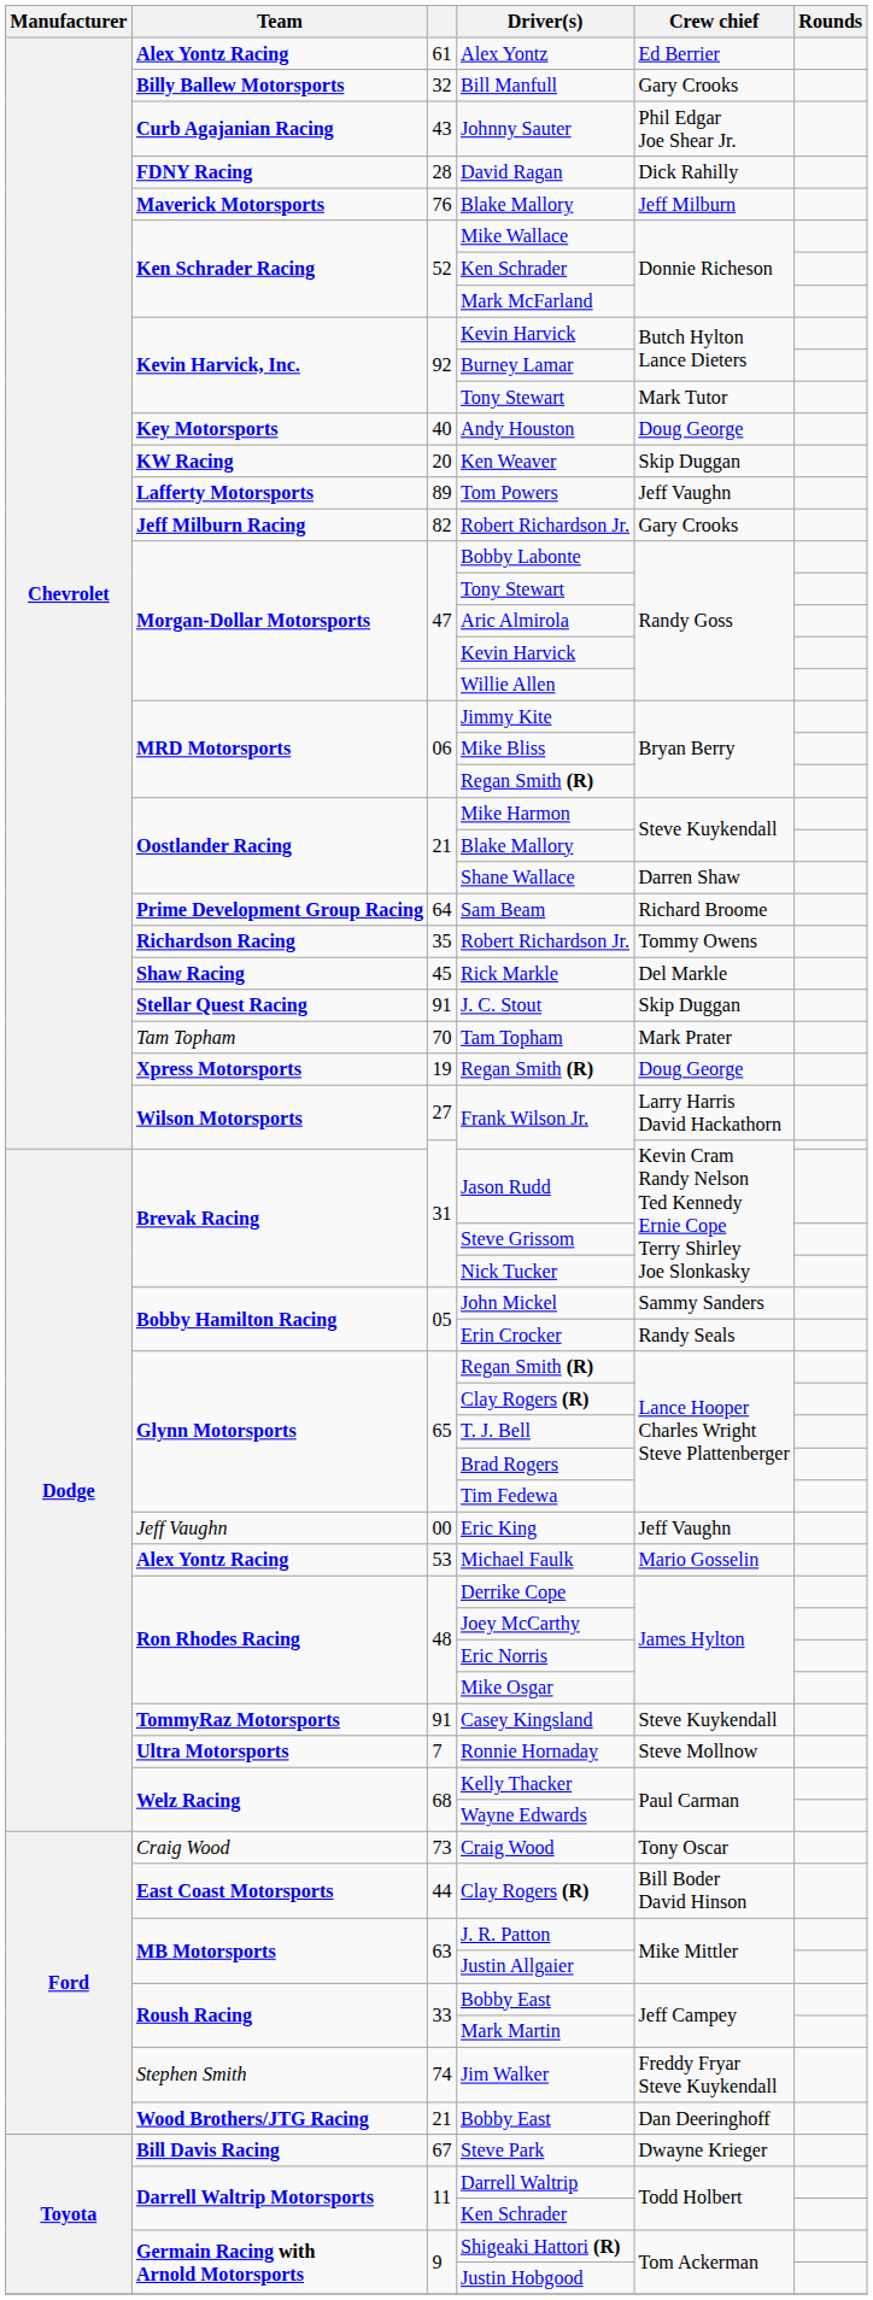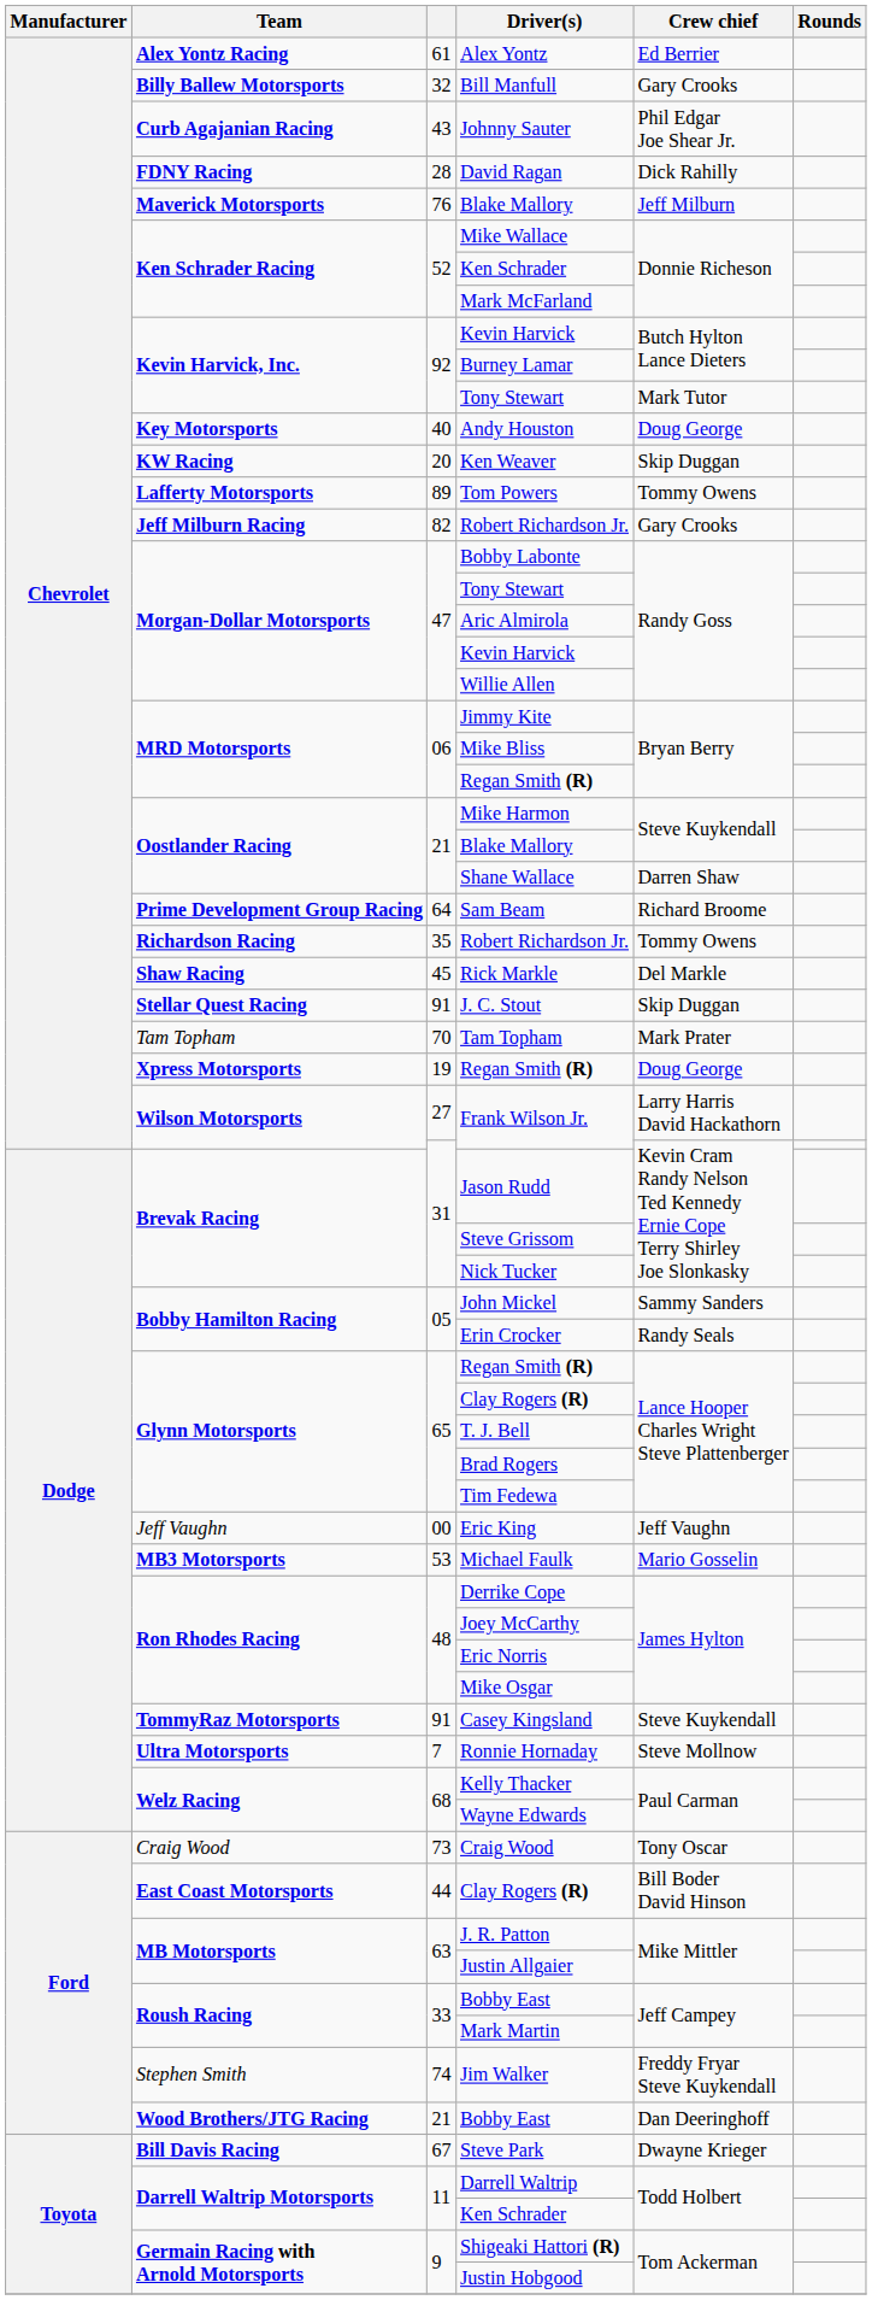 <table class="wikitable" style="font-size: 95%;">
 <tr>
 <th>Manufacturer</th>
 <th>Team</th>
 <th></th>
 <th>Driver(s)</th>
 <th>Crew chief</th>
 <th>Rounds</th>
 </tr>
 <tr>
 <th rowspan=34><a href='#'>Chevrolet</a></th>
 <td><strong><a href='#'>Alex Yontz Racing</a></strong></td>
 <td>61</td>
 <td><a href='#'>Alex Yontz</a></td>
 <td><a href='#'>Ed Berrier</a></td>
 <td></td>
 </tr>
 <tr>
 <td><strong><a href='#'>Billy Ballew Motorsports</a></strong></td>
 <td>32</td>
 <td><a href='#'>Bill Manfull</a></td>
 <td>Gary Crooks</td>
 <td></td>
 </tr>
 <tr>
 <td><strong><a href='#'>Curb Agajanian Racing</a></strong></td>
 <td>43</td>
 <td><a href='#'>Johnny Sauter</a></td>
 <td>Phil Edgar <small></small> <br> Joe Shear Jr. <small></small></td>
 <td></td>
 </tr>
 <tr>
 <td><strong><a href='#'>FDNY Racing</a></strong></td>
 <td>28</td>
 <td><a href='#'>David Ragan</a></td>
 <td>Dick Rahilly</td>
 <td></td>
 </tr>
 <tr>
 <td><strong><a href='#'>Maverick Motorsports</a></strong></td>
 <td>76</td>
 <td><a href='#'>Blake Mallory</a></td>
 <td><a href='#'>Jeff Milburn</a></td>
 <td></td>
 </tr>
 <tr>
 <td rowspan=3><strong><a href='#'>Ken Schrader Racing</a></strong></td>
 <td rowspan=3>52</td>
 <td><a href='#'>Mike Wallace</a></td>
 <td rowspan=3>Donnie Richeson</td>
 <td></td>
 </tr>
 <tr>
 <td><a href='#'>Ken Schrader</a></td>
 <td></td>
 </tr>
 <tr>
 <td><a href='#'>Mark McFarland</a></td>
 <td></td>
 </tr>
 <tr>
 <td rowspan=3><strong><a href='#'>Kevin Harvick, Inc.</a></strong></td>
 <td rowspan=3>92</td>
 <td><a href='#'>Kevin Harvick</a></td>
 <td rowspan=2>Butch Hylton <small></small> <br> Lance Dieters <small></small></td>
 <td></td>
 </tr>
 <tr>
 <td><a href='#'>Burney Lamar</a></td>
 <td></td>
 </tr>
 <tr>
 <td><a href='#'>Tony Stewart</a></td>
 <td>Mark Tutor</td>
 <td></td>
 </tr>
 <tr>
 <td><strong><a href='#'>Key Motorsports</a></strong></td>
 <td>40</td>
 <td><a href='#'>Andy Houston</a></td>
 <td><a href='#'>Doug George</a></td>
 <td></td>
 </tr>
 <tr>
 <td><strong><a href='#'>KW Racing</a></strong></td>
 <td>20</td>
 <td><a href='#'>Ken Weaver</a></td>
 <td>Skip Duggan</td>
 <td></td>
 </tr>
 <tr>
 <td><strong><a href='#'>Lafferty Motorsports</a></strong></td>
 <td>89</td>
 <td><a href='#'>Tom Powers</a></td>
-<td>Jeff Vaughn</td>
+<td>Tommy Owens</td>
 <td></td>
 </tr>
 <tr>
 <td><strong><a href='#'>Jeff Milburn Racing</a></strong></td>
 <td>82</td>
 <td><a href='#'>Robert Richardson Jr.</a></td>
 <td>Gary Crooks</td>
 <td></td>
 </tr>
 <tr>
 <td rowspan=5><strong><a href='#'>Morgan-Dollar Motorsports</a></strong></td>
 <td rowspan=5>47</td>
 <td><a href='#'>Bobby Labonte</a></td>
 <td rowspan=5>Randy Goss</td>
 <td></td>
 </tr>
 <tr>
 <td><a href='#'>Tony Stewart</a></td>
 <td></td>
 </tr>
 <tr>
 <td><a href='#'>Aric Almirola</a></td>
 <td></td>
 </tr>
 <tr>
 <td><a href='#'>Kevin Harvick</a></td>
 <td></td>
 </tr>
 <tr>
 <td><a href='#'>Willie Allen</a></td>
 <td></td>
 </tr>
 <tr>
 <td rowspan=3><strong><a href='#'>MRD Motorsports</a></strong></td>
 <td rowspan=3>06</td>
 <td><a href='#'>Jimmy Kite</a></td>
 <td rowspan=3>Bryan Berry</td>
 <td></td>
 </tr>
 <tr>
 <td><a href='#'>Mike Bliss</a></td>
 <td></td>
 </tr>
 <tr>
 <td><a href='#'>Regan Smith</a> <strong>(R)</strong></td>
 <td></td>
 </tr>
 <tr>
 <td rowspan=3><strong><a href='#'>Oostlander Racing</a></strong></td>
 <td rowspan=3>21</td>
 <td><a href='#'>Mike Harmon</a></td>
 <td rowspan=2>Steve Kuykendall</td>
 <td></td>
 </tr>
 <tr>
 <td><a href='#'>Blake Mallory</a></td>
 <td></td>
 </tr>
 <tr>
 <td><a href='#'>Shane Wallace</a></td>
 <td>Darren Shaw</td>
 <td></td>
 </tr>
 <tr>
 <td><strong><a href='#'>Prime Development Group Racing</a></strong></td>
 <td>64</td>
 <td><a href='#'>Sam Beam</a></td>
 <td>Richard Broome</td>
 <td></td>
 </tr>
 <tr>
 <td><strong><a href='#'>Richardson Racing</a></strong></td>
 <td>35</td>
 <td><a href='#'>Robert Richardson Jr.</a></td>
 <td>Tommy Owens</td>
 <td></td>
 </tr>
 <tr>
 <td><strong><a href='#'>Shaw Racing</a></strong></td>
 <td>45</td>
 <td><a href='#'>Rick Markle</a></td>
 <td>Del Markle</td>
 <td></td>
 </tr>
 <tr>
 <td><strong><a href='#'>Stellar Quest Racing</a></strong></td>
 <td>91</td>
 <td><a href='#'>J. C. Stout</a></td>
 <td>Skip Duggan</td>
 <td></td>
 </tr>
 <tr>
 <td><em>Tam Topham</em></td>
 <td>70</td>
 <td><a href='#'>Tam Topham</a></td>
 <td>Mark Prater</td>
 <td></td>
 </tr>
 <tr>
 <td><strong><a href='#'>Xpress Motorsports</a></strong></td>
 <td>19</td>
 <td><a href='#'>Regan Smith</a> <strong>(R)</strong></td>
 <td><a href='#'>Doug George</a></td>
 <td></td>
 </tr>
 <tr>
 <td rowspan=2><strong><a href='#'>Wilson Motorsports</a></strong></td>
 <td>27</td>
 <td rowspan=2><a href='#'>Frank Wilson Jr.</a></td>
 <td>Larry Harris <small></small> <br> David Hackathorn <small></small></td>
 <td></td>
 </tr>
 <tr>
 <td rowspan=4>31</td>
 <td rowspan=4>Kevin Cram <small></small> <br> Randy Nelson <small></small> <br> Ted Kennedy <small></small> <br> <a href='#'>Ernie Cope</a> <small></small> <br> Terry Shirley <small></small> <br> Joe Slonkasky <small></small></td>
 <td></td>
 </tr>
 <tr>
 <th rowspan=20><a href='#'>Dodge</a></th>
 <td rowspan=3><strong><a href='#'>Brevak Racing</a></strong></td>
 <td><a href='#'>Jason Rudd</a></td>
 <td></td>
 </tr>
 <tr>
 <td><a href='#'>Steve Grissom</a></td>
 <td></td>
 </tr>
 <tr>
 <td><a href='#'>Nick Tucker</a></td>
 <td></td>
 </tr>
 <tr>
 <td rowspan=2><strong><a href='#'>Bobby Hamilton Racing</a></strong></td>
 <td rowspan=2>05</td>
 <td><a href='#'>John Mickel</a></td>
 <td>Sammy Sanders</td>
 <td></td>
 </tr>
 <tr>
 <td><a href='#'>Erin Crocker</a></td>
 <td>Randy Seals</td>
 <td></td>
 </tr>
 <tr>
 <td rowspan=5><strong><a href='#'>Glynn Motorsports</a></strong></td>
 <td rowspan=5>65</td>
 <td><a href='#'>Regan Smith</a> <strong>(R)</strong></td>
 <td rowspan=5><a href='#'>Lance Hooper</a> <small></small> <br> Charles Wright <small></small> <br> Steve Plattenberger <small></small></td>
 <td></td>
 </tr>
 <tr>
 <td><a href='#'>Clay Rogers</a> <strong>(R)</strong></td>
 <td></td>
 </tr>
 <tr>
 <td><a href='#'>T. J. Bell</a></td>
 <td></td>
 </tr>
 <tr>
 <td><a href='#'>Brad Rogers</a></td>
 <td></td>
 </tr>
 <tr>
 <td><a href='#'>Tim Fedewa</a></td>
 <td></td>
 </tr>
 <tr>
 <td><em>Jeff Vaughn</em></td>
 <td>00</td>
 <td><a href='#'>Eric King</a></td>
 <td>Jeff Vaughn</td>
 <td></td>
 </tr>
 <tr>
-<td><strong><a href='#'>Alex Yontz Racing</a></strong></td>
+<td><strong><a href='#'>MB3 Motorsports</a></strong></td>
 <td>53</td>
 <td><a href='#'>Michael Faulk</a></td>
 <td><a href='#'>Mario Gosselin</a></td>
 <td></td>
 </tr>
 <tr>
 <td rowspan=4><strong><a href='#'>Ron Rhodes Racing</a></strong></td>
 <td rowspan=4>48</td>
 <td><a href='#'>Derrike Cope</a></td>
 <td rowspan=4><a href='#'>James Hylton</a></td>
 <td></td>
 </tr>
 <tr>
 <td><a href='#'>Joey McCarthy</a></td>
 <td></td>
 </tr>
 <tr>
 <td><a href='#'>Eric Norris</a></td>
 <td></td>
 </tr>
 <tr>
 <td><a href='#'>Mike Osgar</a></td>
 <td></td>
 </tr>
 <tr>
 <td><strong><a href='#'>TommyRaz Motorsports</a></strong></td>
 <td>91</td>
 <td><a href='#'>Casey Kingsland</a></td>
 <td>Steve Kuykendall</td>
 <td></td>
 </tr>
 <tr>
 <td><strong><a href='#'>Ultra Motorsports</a></strong></td>
 <td>7</td>
 <td><a href='#'>Ronnie Hornaday</a></td>
 <td>Steve Mollnow</td>
 <td></td>
 </tr>
 <tr>
 <td rowspan=2><strong><a href='#'>Welz Racing</a></strong></td>
 <td rowspan=2>68</td>
 <td><a href='#'>Kelly Thacker</a></td>
 <td rowspan=2>Paul Carman</td>
 <td></td>
 </tr>
 <tr>
 <td><a href='#'>Wayne Edwards</a></td>
 <td></td>
 </tr>
 <tr>
 <th rowspan=8><a href='#'>Ford</a></th>
 <td><em>Craig Wood</em></td>
 <td>73</td>
 <td><a href='#'>Craig Wood</a></td>
 <td>Tony Oscar</td>
 <td></td>
 </tr>
 <tr>
 <td><strong><a href='#'>East Coast Motorsports</a></strong></td>
 <td>44</td>
 <td><a href='#'>Clay Rogers</a> <strong>(R)</strong></td>
 <td>Bill Boder <small></small> <br> David Hinson <small></small></td>
 <td></td>
 </tr>
 <tr>
 <td rowspan=2><strong><a href='#'>MB Motorsports</a></strong></td>
 <td rowspan=2>63</td>
 <td><a href='#'>J. R. Patton</a></td>
 <td rowspan=2>Mike Mittler</td>
 <td></td>
 </tr>
 <tr>
 <td><a href='#'>Justin Allgaier</a></td>
 <td></td>
 </tr>
 <tr>
 <td rowspan=2><strong><a href='#'>Roush Racing</a></strong></td>
 <td rowspan=2>33</td>
 <td><a href='#'>Bobby East</a></td>
 <td rowspan=2>Jeff Campey</td>
 <td></td>
 </tr>
 <tr>
 <td><a href='#'>Mark Martin</a></td>
 <td></td>
 </tr>
 <tr>
 <td><em>Stephen Smith</em></td>
 <td>74</td>
 <td><a href='#'>Jim Walker</a></td>
 <td>Freddy Fryar <small></small> <br> Steve Kuykendall <small></small></td>
 <td></td>
 </tr>
 <tr>
 <td><strong><a href='#'>Wood Brothers/JTG Racing</a></strong></td>
 <td>21</td>
 <td><a href='#'>Bobby East</a></td>
 <td>Dan Deeringhoff</td>
 <td></td>
 </tr>
 <tr>
 <th rowspan=5><a href='#'>Toyota</a></th>
 <td><strong><a href='#'>Bill Davis Racing</a></strong></td>
 <td>67</td>
 <td><a href='#'>Steve Park</a></td>
 <td>Dwayne Krieger</td>
 <td></td>
 </tr>
 <tr>
 <td rowspan=2><strong><a href='#'>Darrell Waltrip Motorsports</a></strong></td>
 <td rowspan=2>11</td>
 <td><a href='#'>Darrell Waltrip</a></td>
 <td rowspan=2>Todd Holbert</td>
 <td></td>
 </tr>
 <tr>
 <td><a href='#'>Ken Schrader</a></td>
 <td></td>
 </tr>
 <tr>
 <td rowspan=2><strong><a href='#'>Germain Racing</a> with <br> <a href='#'>Arnold Motorsports</a></strong></td>
 <td rowspan=2>9</td>
 <td><a href='#'>Shigeaki Hattori</a> <strong>(R)</strong></td>
 <td rowspan=2>Tom Ackerman</td>
 <td></td>
 </tr>
 <tr>
 <td><a href='#'>Justin Hobgood</a></td>
 <td></td>
 </tr>
 <tr>
 </tr>
 </table>
